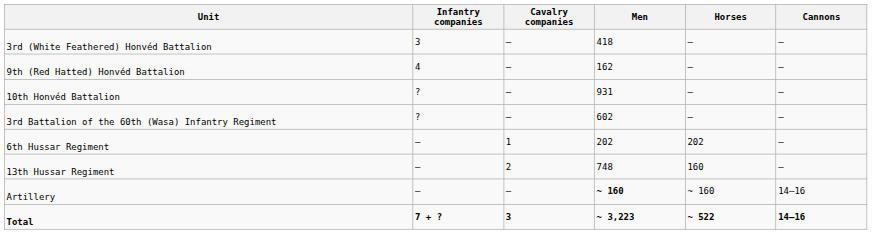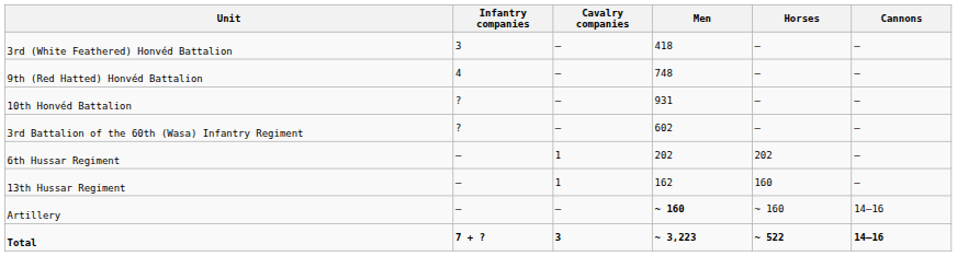 <table class="wikitable">
 <tr>
 <th width=45%>Unit</th>
 <th width=10%>Infantry companies</th>
 <th width=10%>Cavalry companies</th>
 <th width=10%>Men</th>
 <th width=10%>Horses</th>
 <th width=10%>Cannons</th>
 </tr>
 <tr>
 <td><br>3rd (White Feathered) Honvéd Battalion</td>
 <td>3</td>
 <td>–</td>
 <td>418</td>
 <td>–</td>
 <td>–</td>
 </tr>
 <tr>
 <td><br>9th (Red Hatted) Honvéd Battalion</td>
 <td>4</td>
 <td>–</td>
-<td>162</td>
+<td>748</td>
 <td>–</td>
 <td>–</td>
 </tr>
 <tr>
 <td><br>10th Honvéd Battalion</td>
 <td>?</td>
 <td>–</td>
 <td>931</td>
 <td>–</td>
 <td>–</td>
 </tr>
 <tr>
 <td><br>3rd Battalion of the 60th (Wasa) Infantry Regiment</td>
 <td>?</td>
 <td>–</td>
 <td>602</td>
 <td>–</td>
 <td>–</td>
 </tr>
 <tr>
 <td><br>6th Hussar Regiment</td>
 <td>–</td>
 <td>1</td>
 <td>202</td>
 <td>202</td>
 <td>–</td>
 </tr>
 <tr>
 <td><br>13th Hussar Regiment</td>
 <td>–</td>
-<td>2</td>
-<td>748</td>
+<td>1</td>
+<td>162</td>
 <td>160</td>
 <td>–</td>
 </tr>
 <tr>
 <td><br>Artillery</td>
 <td>–</td>
 <td>–</td>
 <td><strong>~ 160</strong></td>
 <td>~ 160</td>
 <td>14–16</td>
 </tr>
 <tr>
 <td><br><strong>Total</strong></td>
 <td><strong>7 + ?</strong></td>
 <td><strong>3</strong></td>
 <td><strong>~ 3,223</strong></td>
 <td><strong>~ 522</strong></td>
 <td><strong>14–16</strong></td>
 </tr>
 </table>
